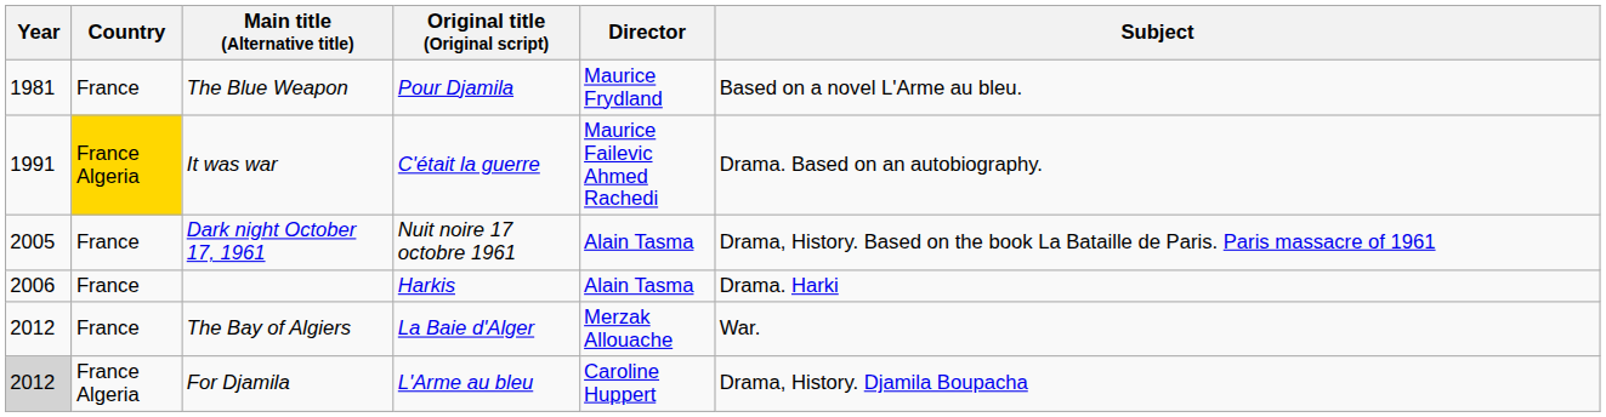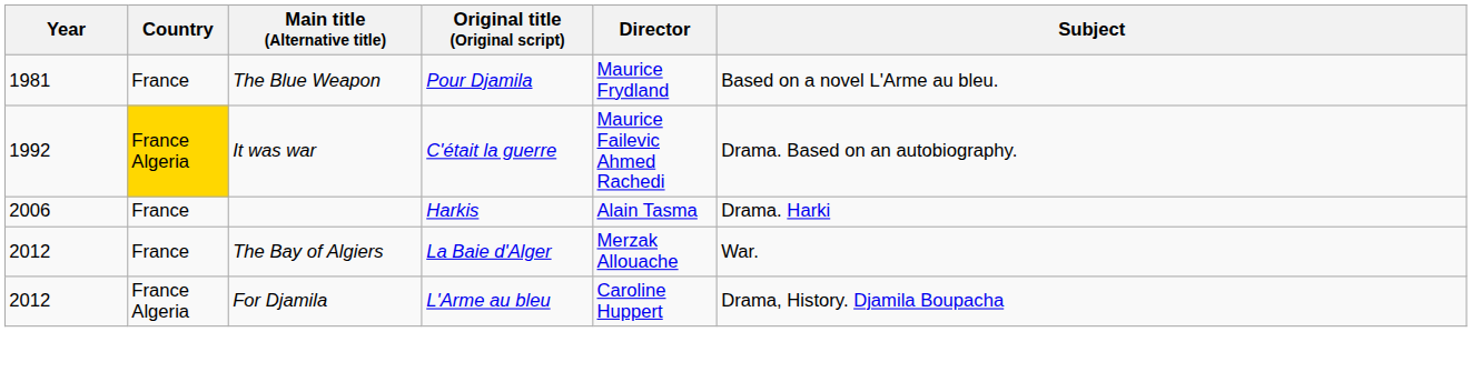 <table class="wikitable sortable" style="width:100%;">
 <tr>
 <th>Year</th>
 <th width= 80>Country</th>
 <th class="unsortable" style="width:160px;">Main title<br><small>(Alternative title)</small></th>
 <th class="unsortable" style="width:140px;">Original title<br><small>(Original script)</small></th>
 <th width=100>Director</th>
 <th class="unsortable">Subject</th>
 </tr>
 <tr>
 <td>1981</td>
 <td>France</td>
 <td><em>The Blue Weapon</em></td>
 <td><em><a href='#'>Pour Djamila</a></em></td>
 <td><a href='#'>Maurice Frydland</a></td>
 <td>Based on a novel L'Arme au bleu.</td>
 </tr>
 <tr>
-<td>1991</td>
+<td>1992</td>
 <td style="background: gold;">France<br>Algeria</td>
 <td><em>It was war</em></td>
 <td><em><a href='#'>C'était la guerre</a></em></td>
 <td><a href='#'>Maurice Failevic</a><br><a href='#'>Ahmed Rachedi</a></td>
 <td>Drama. Based on an autobiography.</td>
-</tr>
-<tr>
-<td>2005</td>
-<td>France</td>
-<td><em><a href='#'>Dark night October 17, 1961</a></em></td>
-<td><em>Nuit noire 17 octobre 1961</em></td>
-<td><a href='#'>Alain Tasma</a></td>
-<td>Drama, History. Based on the book La Bataille de Paris. <a href='#'>Paris massacre of 1961</a></td>
 </tr>
 <tr>
 <td>2006</td>
 <td>France</td>
 <td></td>
 <td><em><a href='#'>Harkis</a></em></td>
 <td><a href='#'>Alain Tasma</a></td>
 <td>Drama. <a href='#'>Harki</a></td>
 </tr>
 <tr>
 <td>2012</td>
 <td>France</td>
 <td><em>The Bay of Algiers</em></td>
 <td><em><a href='#'>La Baie d'Alger</a></em></td>
 <td><a href='#'>Merzak Allouache</a></td>
 <td>War.</td>
 </tr>
 <tr>
-<td style="background: lightgrey;">2012</td>
+<td>2012</td>
 <td>France<br>Algeria</td>
 <td><em>For Djamila</em></td>
 <td><em><a href='#'>L'Arme au bleu</a></em></td>
 <td><a href='#'>Caroline Huppert</a></td>
 <td>Drama, History. <a href='#'>Djamila Boupacha</a></td>
 </tr>
 </table>
